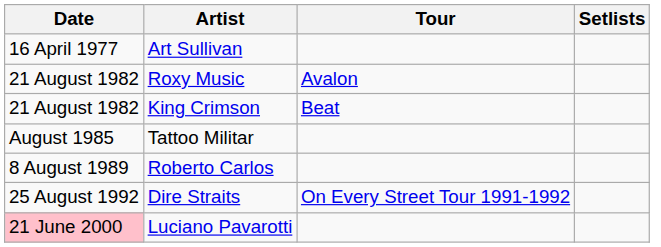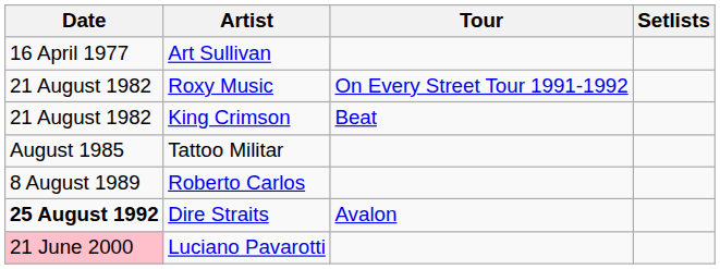 <table class="wikitable">
 <tr>
 <th>Date</th>
 <th>Artist</th>
 <th>Tour</th>
 <th>Setlists</th>
 </tr>
 <tr>
 <td>16 April 1977</td>
 <td><a href='#'>Art Sullivan</a></td>
 <td></td>
 <td></td>
 </tr>
 <tr>
 <td>21 August 1982</td>
 <td><a href='#'>Roxy Music</a></td>
-<td><a href='#'>Avalon</a></td>
+<td><a href='#'>On Every Street Tour 1991-1992</a></td>
 <td></td>
 </tr>
 <tr>
 <td>21 August 1982</td>
 <td><a href='#'>King Crimson</a></td>
 <td><a href='#'>Beat</a></td>
 <td></td>
 </tr>
 <tr>
 <td>August 1985</td>
 <td>Tattoo Militar</td>
 <td></td>
 <td></td>
 </tr>
 <tr>
 <td>8 August 1989</td>
 <td><a href='#'>Roberto Carlos</a></td>
 <td></td>
 <td></td>
 </tr>
 <tr>
-<td>25 August 1992</td>
+<td><strong>25 August 1992</strong></td>
 <td><a href='#'>Dire Straits</a></td>
-<td><a href='#'>On Every Street Tour 1991-1992</a></td>
+<td><a href='#'>Avalon</a></td>
 <td></td>
 </tr>
 <tr>
 <td style="background: pink;">21 June 2000</td>
 <td><a href='#'>Luciano Pavarotti</a></td>
 <td></td>
 </tr>
 </table>
